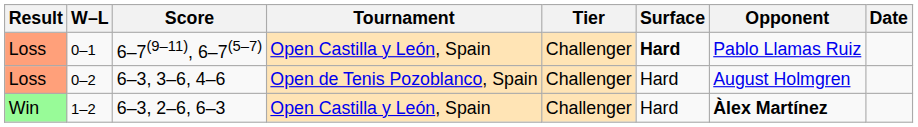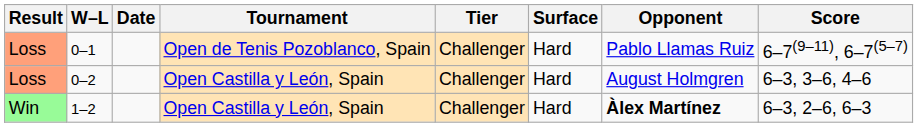 <table class="sortable wikitable">
 <tr>
 <th>Result</th>
 <th class="unsortable">W–L</th>
-<th class="unsortable">Score</th>
+<th>Date</th>
 <th>Tournament</th>
 <th>Tier</th>
 <th>Surface</th>
 <th>Opponent</th>
-<th>Date</th>
+<th class="unsortable">Score</th>
 </tr>
 <tr>
 <td bgcolor=ffa07a>Loss</td>
 <td><small>0–1</small></td>
+<td><a href='#'></a></td>
+<td style="background:moccasin;"><a href='#'>Open de Tenis Pozoblanco</a>, Spain</td>
+<td style="background:moccasin;">Challenger</td>
+<td>Hard</td>
+<td> <a href='#'>Pablo Llamas Ruiz</a></td>
 <td>6–7<sup>(9–11)</sup>, 6–7<sup>(5–7)</sup></td>
-<td style="background:moccasin;"><a href='#'>Open Castilla y León</a>, Spain</td>
-<td style="background:moccasin;">Challenger</td>
-<td><strong>Hard</strong></td>
-<td> <a href='#'>Pablo Llamas Ruiz</a></td>
-<td><a href='#'></a></td>
 </tr>
 <tr>
 <td bgcolor=ffa07a>Loss</td>
 <td><small>0–2</small></td>
-<td>6–3, 3–6, 4–6</td>
-<td style="background:moccasin;"><a href='#'>Open de Tenis Pozoblanco</a>, Spain</td>
+<td><a href='#'></a></td>
+<td style="background:moccasin;"><a href='#'>Open Castilla y León</a>, Spain</td>
 <td style="background:moccasin;">Challenger</td>
 <td>Hard</td>
 <td> <a href='#'>August Holmgren</a></td>
-<td><a href='#'></a></td>
+<td>6–3, 3–6, 4–6</td>
 </tr>
 <tr>
 <td bgcolor=98fb98>Win</td>
 <td><small>1–2</small></td>
-<td>6–3, 2–6, 6–3</td>
+<td><a href='#'></a></td>
 <td style="background:moccasin;"><a href='#'>Open Castilla y León</a>, Spain</td>
 <td style="background:moccasin;">Challenger</td>
 <td>Hard</td>
 <td><strong> Àlex Martínez</strong></td>
-<td><a href='#'></a></td>
+<td>6–3, 2–6, 6–3</td>
 </tr>
 </table>
